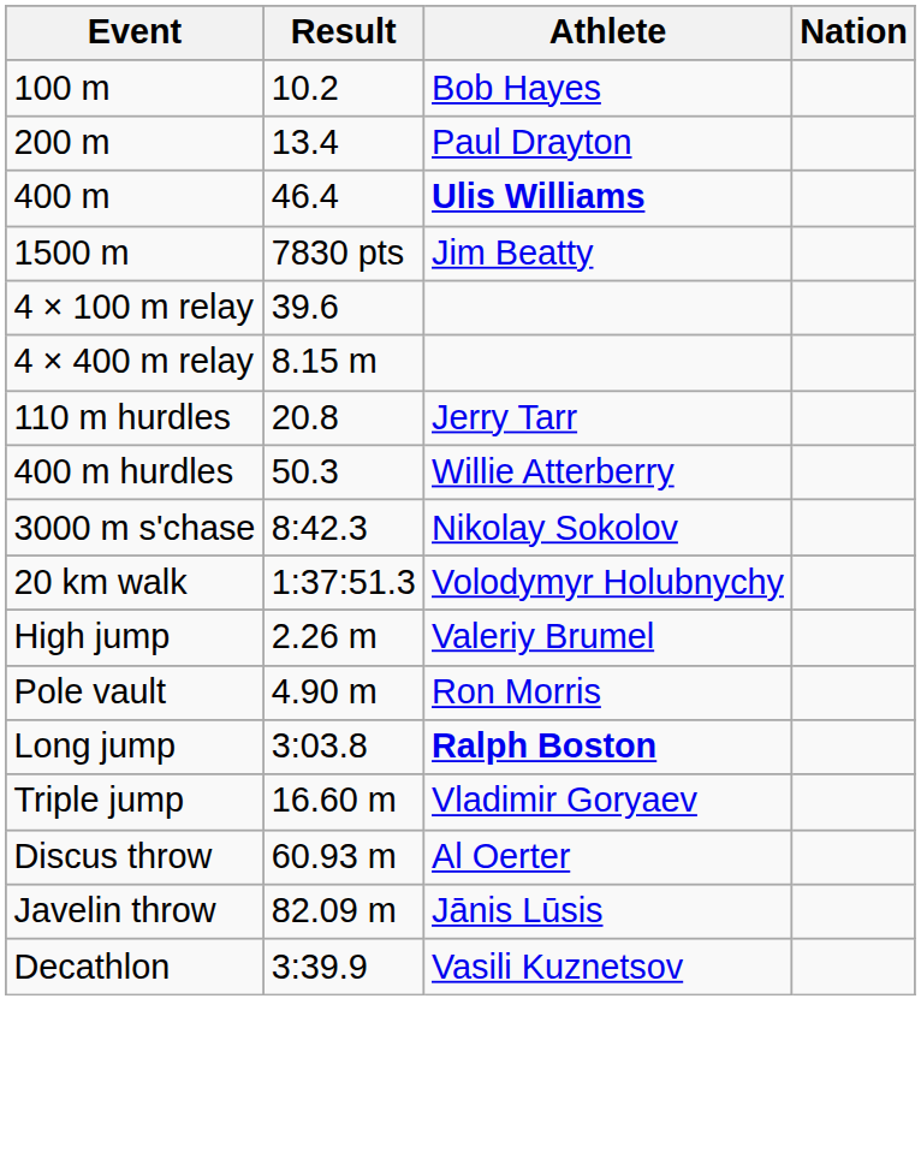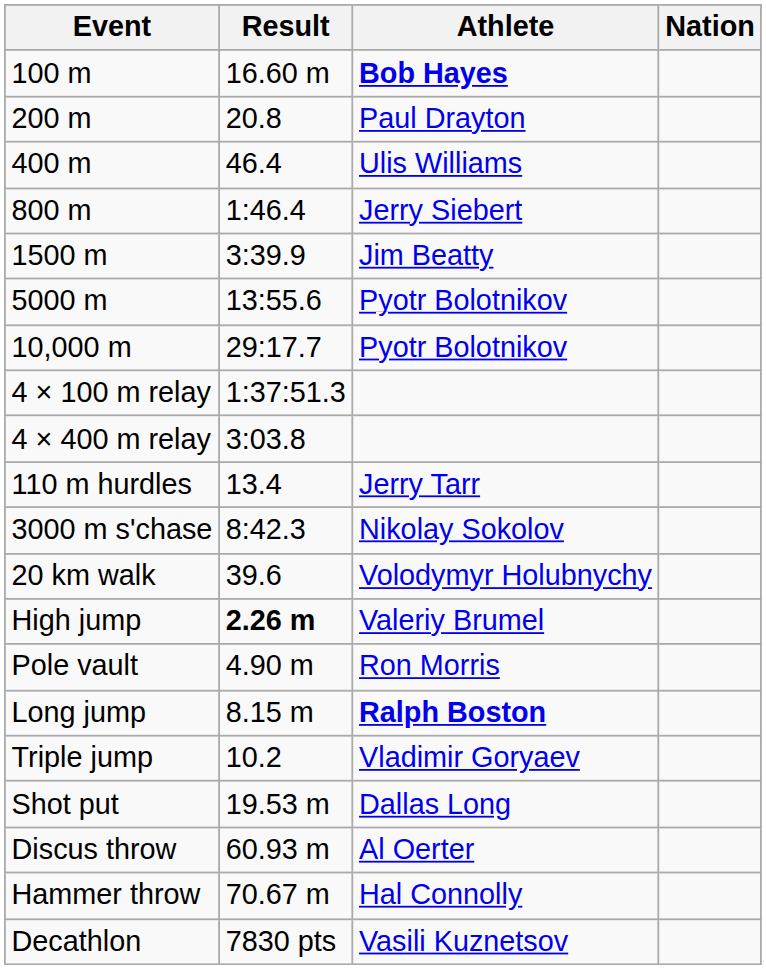 <table class = "wikitable">
 <tr>
 <th>Event</th>
 <th>Result</th>
 <th>Athlete</th>
 <th>Nation</th>
 </tr>
 <tr>
 <td>100 m</td>
-<td>10.2</td>
-<td><a href='#'>Bob Hayes</a></td>
+<td>16.60 m</td>
+<td><strong><a href='#'>Bob Hayes</a></strong></td>
 <td></td>
 </tr>
 <tr>
 <td>200 m</td>
-<td>13.4</td>
+<td>20.8</td>
 <td><a href='#'>Paul Drayton</a></td>
 <td></td>
 </tr>
 <tr>
 <td>400 m</td>
 <td>46.4</td>
-<td><strong><a href='#'>Ulis Williams</a></strong></td>
+<td><a href='#'>Ulis Williams</a></td>
+<td></td>
+</tr>
+<tr>
+<td>800 m</td>
+<td>1:46.4</td>
+<td><a href='#'>Jerry Siebert</a></td>
 <td></td>
 </tr>
 <tr>
 <td>1500 m</td>
-<td>7830 pts</td>
+<td>3:39.9</td>
 <td><a href='#'>Jim Beatty</a></td>
 <td></td>
 </tr>
 <tr>
+<td>5000 m</td>
+<td>13:55.6</td>
+<td><a href='#'>Pyotr Bolotnikov</a></td>
+<td></td>
+</tr>
+<tr>
+<td>10,000 m</td>
+<td>29:17.7</td>
+<td><a href='#'>Pyotr Bolotnikov</a></td>
+<td></td>
+</tr>
+<tr>
 <td>4 × 100 m relay</td>
-<td>39.6</td>
+<td>1:37:51.3</td>
 <td></td>
 <td></td>
 </tr>
 <tr>
 <td>4 × 400 m relay</td>
-<td>8.15 m</td>
+<td>3:03.8</td>
 <td></td>
 <td></td>
 </tr>
 <tr>
 <td>110 m hurdles</td>
-<td>20.8</td>
+<td>13.4</td>
 <td><a href='#'>Jerry Tarr</a></td>
-<td></td>
-</tr>
-<tr>
-<td>400 m hurdles</td>
-<td>50.3</td>
-<td><a href='#'>Willie Atterberry</a></td>
 <td></td>
 </tr>
 <tr>
 <td>3000 m s'chase</td>
 <td>8:42.3</td>
 <td><a href='#'>Nikolay Sokolov</a></td>
 <td></td>
 </tr>
 <tr>
 <td>20 km walk</td>
-<td>1:37:51.3</td>
+<td>39.6</td>
 <td><a href='#'>Volodymyr Holubnychy</a></td>
 <td></td>
 </tr>
 <tr>
 <td>High jump</td>
-<td>2.26 m</td>
+<td><strong>2.26 m</strong></td>
 <td><a href='#'>Valeriy Brumel</a></td>
 <td></td>
 </tr>
 <tr>
 <td>Pole vault</td>
 <td>4.90 m</td>
 <td><a href='#'>Ron Morris</a></td>
 <td></td>
 </tr>
 <tr>
 <td>Long jump</td>
-<td>3:03.8</td>
+<td>8.15 m</td>
 <td><strong><a href='#'>Ralph Boston</a></strong></td>
 <td></td>
 </tr>
 <tr>
 <td>Triple jump</td>
-<td>16.60 m</td>
+<td>10.2</td>
 <td><a href='#'>Vladimir Goryaev</a></td>
+<td></td>
+</tr>
+<tr>
+<td>Shot put</td>
+<td>19.53 m</td>
+<td><a href='#'>Dallas Long</a></td>
 <td></td>
 </tr>
 <tr>
 <td>Discus throw</td>
 <td>60.93 m</td>
 <td><a href='#'>Al Oerter</a></td>
 <td></td>
 </tr>
 <tr>
-<td>Javelin throw</td>
-<td>82.09 m</td>
-<td><a href='#'>Jānis Lūsis</a></td>
+<td>Hammer throw</td>
+<td>70.67 m</td>
+<td><a href='#'>Hal Connolly</a></td>
 <td></td>
 </tr>
 <tr>
 <td>Decathlon</td>
-<td>3:39.9</td>
+<td>7830 pts</td>
 <td><a href='#'>Vasili Kuznetsov</a></td>
 <td></td>
 </tr>
 </table>
